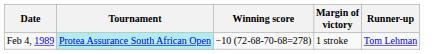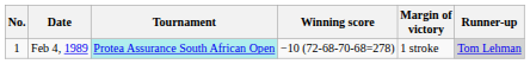 <table class="wikitable" style="font-size:95%;">
 <tr>
+<th>No.</th>
 <th>Date</th>
 <th>Tournament</th>
 <th>Winning score</th>
 <th>Margin of<br>victory</th>
 <th>Runner-up</th>
 </tr>
 <tr>
+<td align=center>1</td>
 <td align=right>Feb 4, <a href='#'>1989</a></td>
 <td style="background: paleturquoise;"><a href='#'>Protea Assurance South African Open</a></td>
 <td>−10 (72-68-70-68=278)</td>
 <td>1 stroke</td>
-<td> <a href='#'>Tom Lehman</a></td>
+<td style="background: lightgrey;"> <a href='#'>Tom Lehman</a></td>
 </tr>
 </table>
